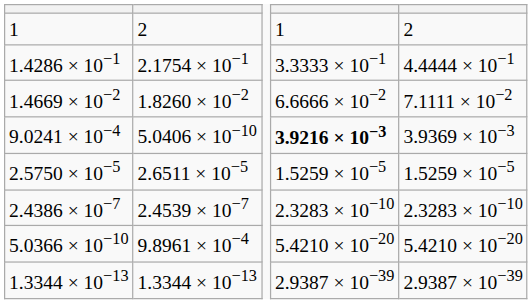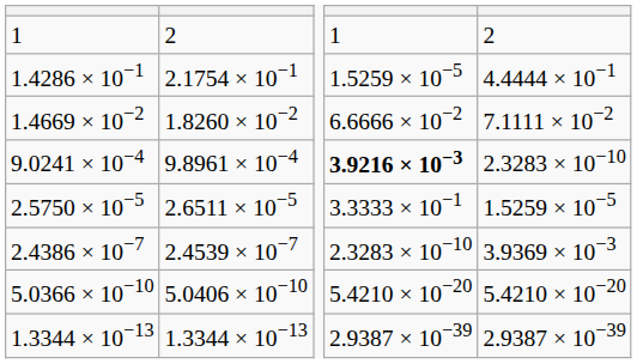 <table class=wikitable style="border: none;">
 <tr>
 <th scope=col></th>
 <th scope=col></th>
 <td rowspan=9 style="border: none;"></td>
 <th scope=col></th>
 <th scope=col></th>
 </tr>
 <tr>
 <td>1</td>
 <td>2</td>
 <td>1</td>
 <td>2</td>
 </tr>
 <tr>
 <td>1.4286 × 10<sup>−1</sup></td>
 <td>2.1754 × 10<sup>−1</sup></td>
-<td>3.3333 × 10<sup>−1</sup></td>
+<td>1.5259 × 10<sup>−5</sup></td>
 <td>4.4444 × 10<sup>−1</sup></td>
 </tr>
 <tr>
 <td>1.4669 × 10<sup>−2</sup></td>
 <td>1.8260 × 10<sup>−2</sup></td>
 <td>6.6666 × 10<sup>−2</sup></td>
 <td>7.1111 × 10<sup>−2</sup></td>
 </tr>
 <tr>
 <td>9.0241 × 10<sup>−4</sup></td>
-<td>5.0406 × 10<sup>−10</sup></td>
+<td>9.8961 × 10<sup>−4</sup></td>
 <td><strong>3.9216 × 10<sup>−3</sup></strong></td>
-<td>3.9369 × 10<sup>−3</sup></td>
+<td>2.3283 × 10<sup>−10</sup></td>
 </tr>
 <tr>
 <td>2.5750 × 10<sup>−5</sup></td>
 <td>2.6511 × 10<sup>−5</sup></td>
-<td>1.5259 × 10<sup>−5</sup></td>
+<td>3.3333 × 10<sup>−1</sup></td>
 <td>1.5259 × 10<sup>−5</sup></td>
 </tr>
 <tr>
 <td>2.4386 × 10<sup>−7</sup></td>
 <td>2.4539 × 10<sup>−7</sup></td>
 <td>2.3283 × 10<sup>−10</sup></td>
-<td>2.3283 × 10<sup>−10</sup></td>
+<td>3.9369 × 10<sup>−3</sup></td>
 </tr>
 <tr>
 <td>5.0366 × 10<sup>−10</sup></td>
-<td>9.8961 × 10<sup>−4</sup></td>
+<td>5.0406 × 10<sup>−10</sup></td>
 <td>5.4210 × 10<sup>−20</sup></td>
 <td>5.4210 × 10<sup>−20</sup></td>
 </tr>
 <tr>
 <td>1.3344 × 10<sup>−13</sup></td>
 <td>1.3344 × 10<sup>−13</sup></td>
 <td>2.9387 × 10<sup>−39</sup></td>
 <td>2.9387 × 10<sup>−39</sup></td>
 </tr>
 </table>
